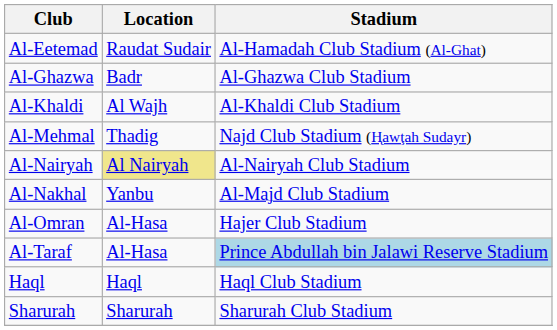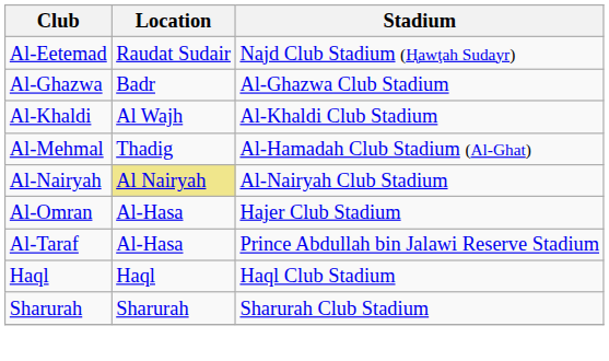 <table class="wikitable sortable">
 <tr>
 <th>Club</th>
 <th>Location</th>
 <th>Stadium</th>
 </tr>
 <tr>
 <td><a href='#'>Al-Eetemad</a></td>
 <td><a href='#'>Raudat Sudair</a></td>
-<td><a href='#'>Al-Hamadah Club Stadium</a> <small>(<a href='#'>Al-Ghat</a>)</small></td>
+<td><a href='#'>Najd Club Stadium</a> <small>(<a href='#'>H̨awţah Sudayr</a>)</small></td>
 </tr>
 <tr>
 <td><a href='#'>Al-Ghazwa</a></td>
 <td><a href='#'>Badr</a></td>
 <td><a href='#'>Al-Ghazwa Club Stadium</a></td>
 </tr>
 <tr>
 <td><a href='#'>Al-Khaldi</a></td>
 <td><a href='#'>Al Wajh</a></td>
 <td><a href='#'>Al-Khaldi Club Stadium</a></td>
 </tr>
 <tr>
 <td><a href='#'>Al-Mehmal</a></td>
 <td><a href='#'>Thadig</a></td>
-<td><a href='#'>Najd Club Stadium</a> <small>(<a href='#'>H̨awţah Sudayr</a>)</small></td>
+<td><a href='#'>Al-Hamadah Club Stadium</a> <small>(<a href='#'>Al-Ghat</a>)</small></td>
 </tr>
 <tr>
 <td><a href='#'>Al-Nairyah</a></td>
 <td style="background: khaki;"><a href='#'>Al Nairyah</a></td>
 <td><a href='#'>Al-Nairyah Club Stadium</a></td>
-</tr>
-<tr>
-<td><a href='#'>Al-Nakhal</a></td>
-<td><a href='#'>Yanbu</a></td>
-<td><a href='#'>Al-Majd Club Stadium</a></td>
 </tr>
 <tr>
 <td><a href='#'>Al-Omran</a></td>
 <td><a href='#'>Al-Hasa</a> </td>
 <td><a href='#'>Hajer Club Stadium</a></td>
 </tr>
 <tr>
 <td><a href='#'>Al-Taraf</a></td>
 <td><a href='#'>Al-Hasa</a> </td>
-<td style="background: lightblue;"><a href='#'>Prince Abdullah bin Jalawi Reserve Stadium</a></td>
+<td><a href='#'>Prince Abdullah bin Jalawi Reserve Stadium</a></td>
 </tr>
 <tr>
 <td><a href='#'>Haql</a></td>
 <td><a href='#'>Haql</a></td>
 <td><a href='#'>Haql Club Stadium</a></td>
 </tr>
 <tr>
 <td><a href='#'>Sharurah</a></td>
 <td><a href='#'>Sharurah</a></td>
 <td><a href='#'>Sharurah Club Stadium</a></td>
 </tr>
 <tr>
 </tr>
 </table>
